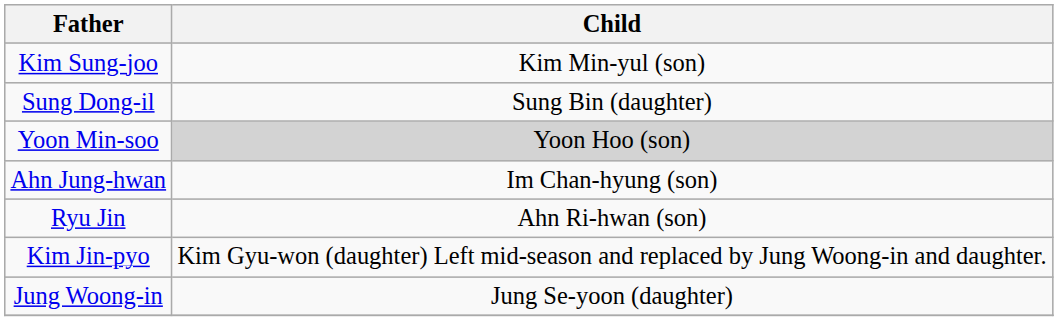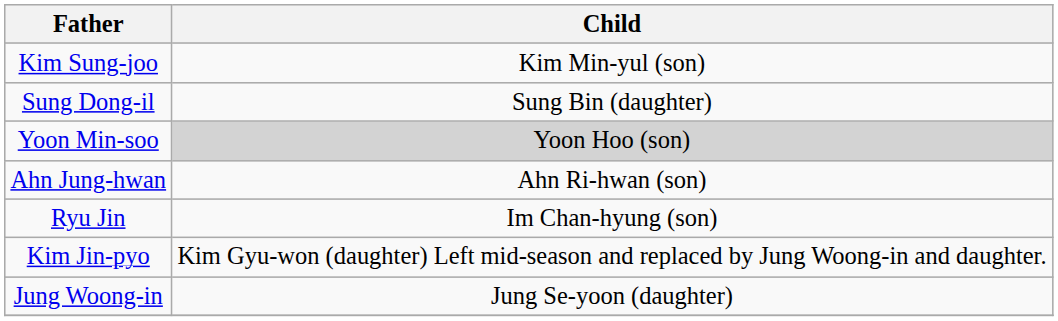 <table class="wikitable">
 <tr>
 <th>Father</th>
 <th>Child</th>
 </tr>
 <tr>
 <td align="center"><a href='#'>Kim Sung-joo</a></td>
 <td align="center">Kim Min-yul (son)</td>
 </tr>
 <tr>
 <td align="center"><a href='#'>Sung Dong-il</a></td>
 <td align="center">Sung Bin (daughter)</td>
 </tr>
 <tr>
 <td align="center"><a href='#'>Yoon Min-soo</a></td>
 <td align="center" style="background: lightgrey;">Yoon Hoo (son)</td>
 </tr>
 <tr>
 <td align="center"><a href='#'>Ahn Jung-hwan</a></td>
-<td align="center">Im Chan-hyung (son)</td>
+<td align="center">Ahn Ri-hwan (son)</td>
 </tr>
 <tr>
 <td align="center"><a href='#'>Ryu Jin</a></td>
-<td align="center">Ahn Ri-hwan (son)</td>
+<td align="center">Im Chan-hyung (son)</td>
 </tr>
 <tr>
 <td align="center"><a href='#'>Kim Jin-pyo</a></td>
 <td align="center">Kim Gyu-won (daughter) Left mid-season and replaced by Jung Woong-in and daughter.</td>
 </tr>
 <tr>
 <td align="center"><a href='#'>Jung Woong-in</a></td>
 <td align="center">Jung Se-yoon (daughter)</td>
 </tr>
 <tr>
 </tr>
 </table>
